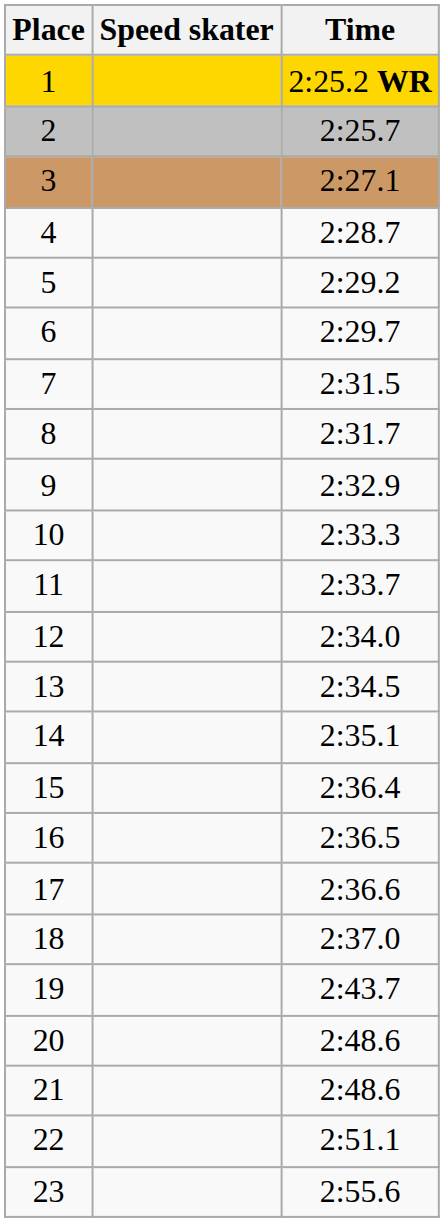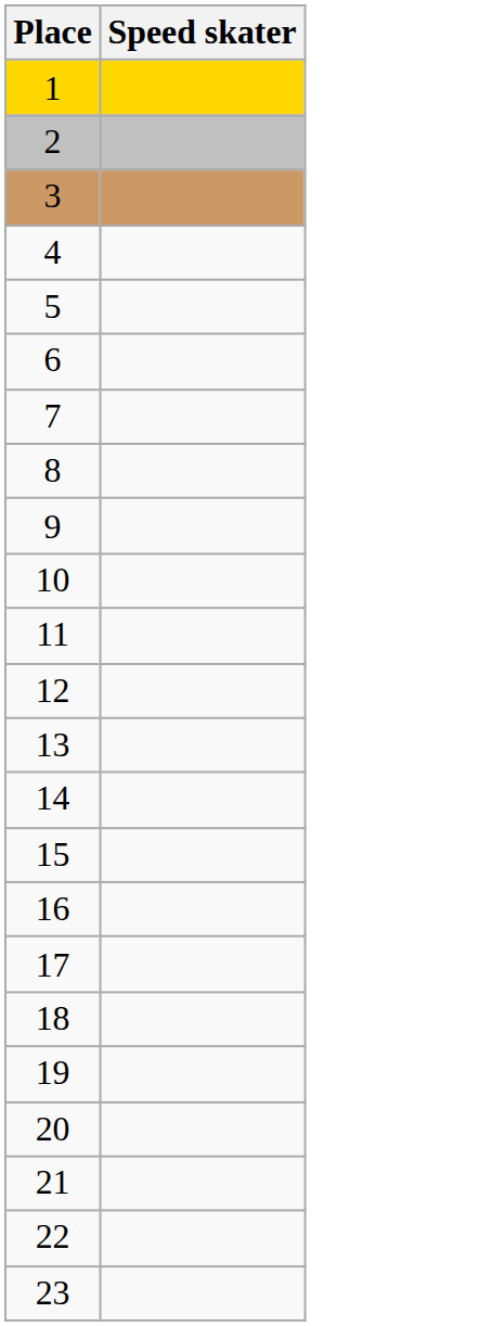 <table class="wikitable" style="text-align:center">
 <tr>
 <th>Place</th>
 <th>Speed skater</th>
-<th>Time</th>
 </tr>
 <tr bgcolor=gold>
 <td>1</td>
 <td align=left></td>
-<td>2:25.2 <strong>WR</strong></td>
 </tr>
 <tr bgcolor=silver>
 <td>2</td>
 <td align=left></td>
-<td>2:25.7</td>
 </tr>
 <tr bgcolor=cc9966>
 <td>3</td>
 <td align=left></td>
-<td>2:27.1</td>
 </tr>
 <tr>
 <td>4</td>
 <td align=left></td>
-<td>2:28.7</td>
 </tr>
 <tr>
 <td>5</td>
 <td align=left></td>
-<td>2:29.2</td>
 </tr>
 <tr>
 <td>6</td>
 <td align=left></td>
-<td>2:29.7</td>
 </tr>
 <tr>
 <td>7</td>
 <td align=left></td>
-<td>2:31.5</td>
 </tr>
 <tr>
 <td>8</td>
 <td align=left></td>
-<td>2:31.7</td>
 </tr>
 <tr>
 <td>9</td>
 <td align=left></td>
-<td>2:32.9</td>
 </tr>
 <tr>
 <td>10</td>
 <td align=left></td>
-<td>2:33.3</td>
 </tr>
 <tr>
 <td>11</td>
 <td align=left></td>
-<td>2:33.7</td>
 </tr>
 <tr>
 <td>12</td>
 <td align=left></td>
-<td>2:34.0</td>
 </tr>
 <tr>
 <td>13</td>
 <td align=left></td>
-<td>2:34.5</td>
 </tr>
 <tr>
 <td>14</td>
 <td align=left></td>
-<td>2:35.1</td>
 </tr>
 <tr>
 <td>15</td>
 <td align=left></td>
-<td>2:36.4</td>
 </tr>
 <tr>
 <td>16</td>
 <td align=left></td>
-<td>2:36.5</td>
 </tr>
 <tr>
 <td>17</td>
 <td align=left></td>
-<td>2:36.6</td>
 </tr>
 <tr>
 <td>18</td>
 <td align=left></td>
-<td>2:37.0</td>
 </tr>
 <tr>
 <td>19</td>
 <td align=left></td>
-<td>2:43.7</td>
 </tr>
 <tr>
 <td>20</td>
 <td Align=left></td>
-<td>2:48.6</td>
 </tr>
 <tr>
 <td>21</td>
 <td align=left></td>
-<td>2:48.6</td>
 </tr>
 <tr>
 <td>22</td>
 <td align=left></td>
-<td>2:51.1</td>
 </tr>
 <tr>
 <td>23</td>
 <td align=left></td>
-<td>2:55.6</td>
 </tr>
 </table>
